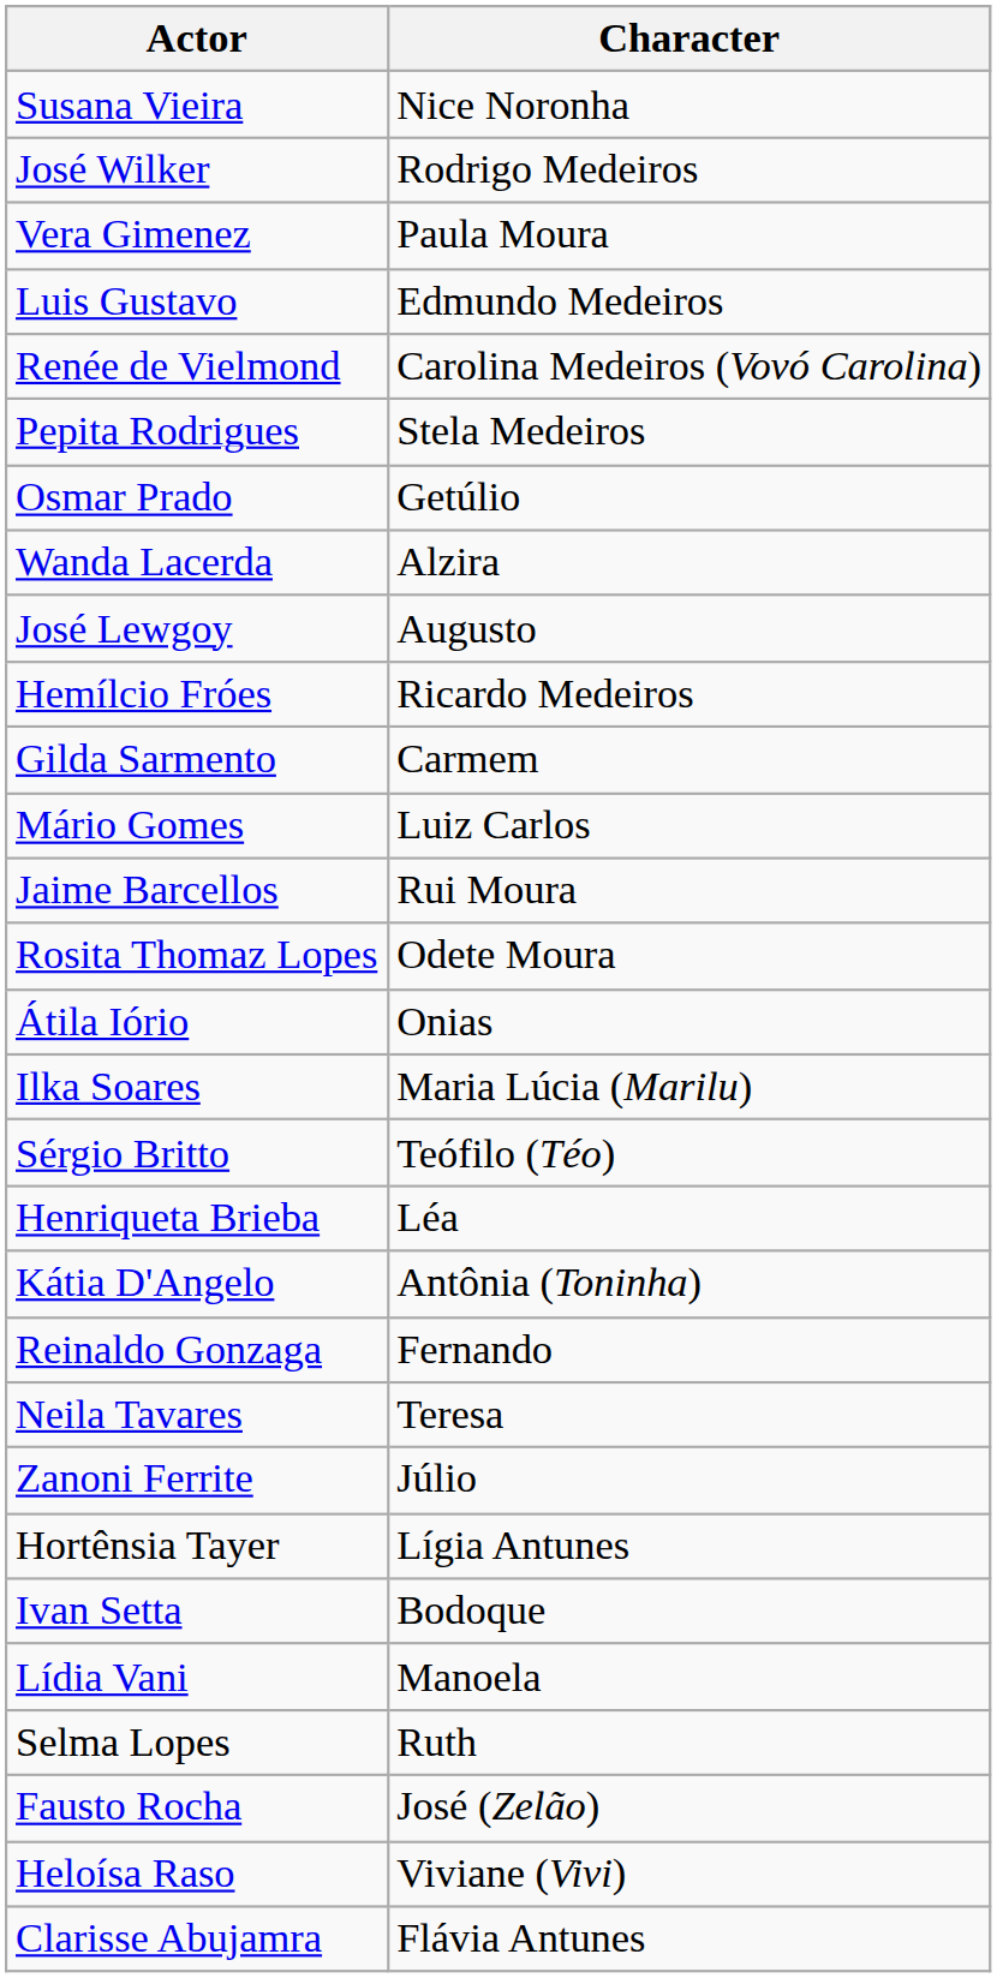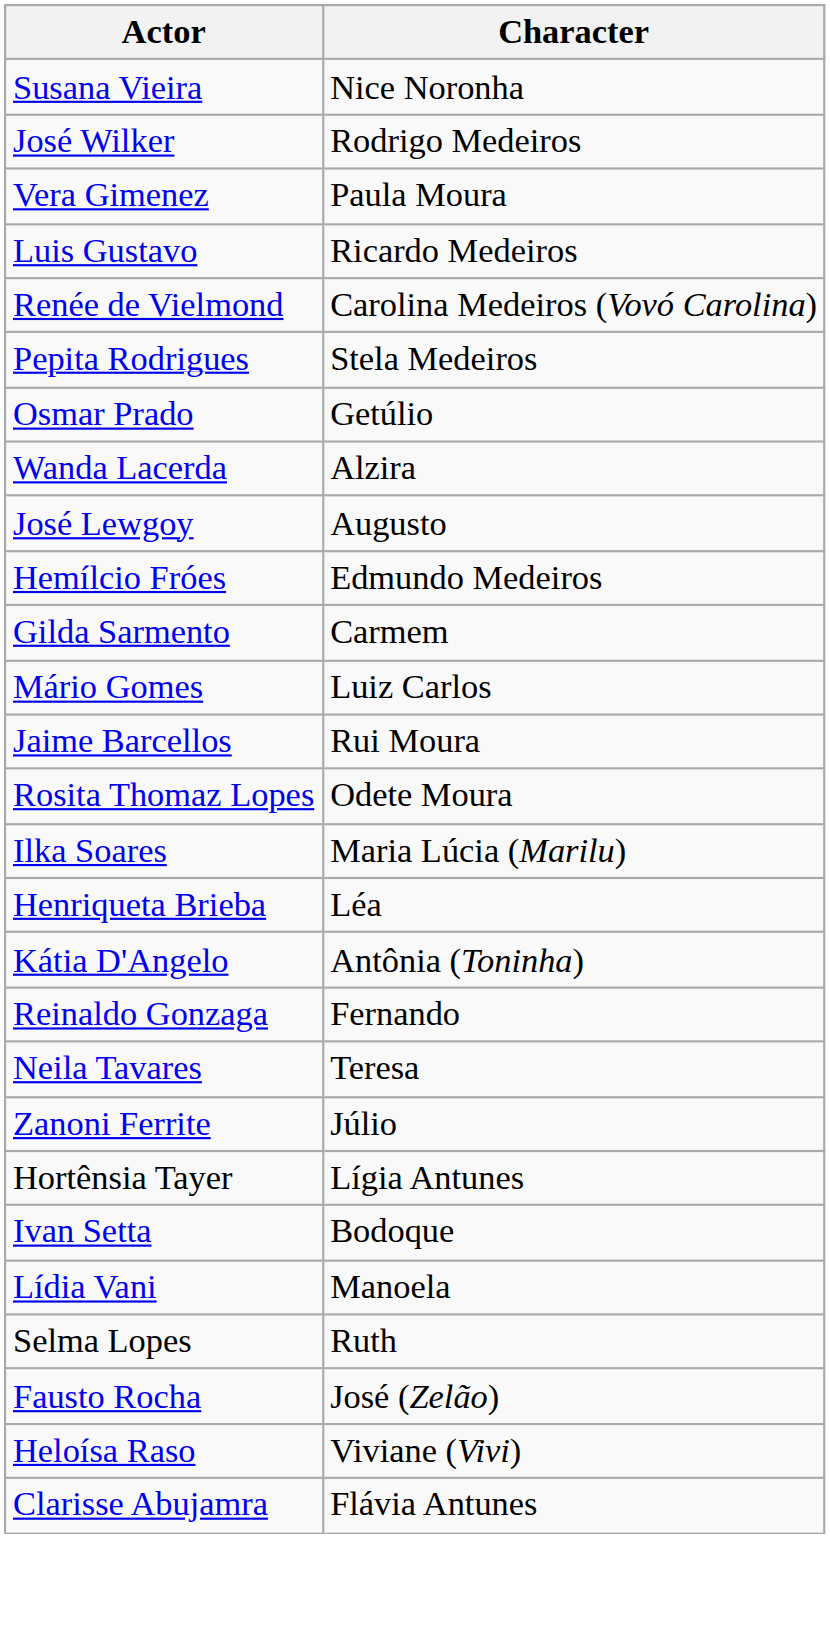 <table class="wikitable sortable">
 <tr style="background:#ccc;">
 <th>Actor </th>
 <th>Character </th>
 </tr>
 <tr>
 <td><a href='#'>Susana Vieira</a></td>
 <td>Nice Noronha</td>
 </tr>
 <tr>
 <td><a href='#'>José Wilker</a></td>
 <td>Rodrigo Medeiros</td>
 </tr>
 <tr>
 <td><a href='#'>Vera Gimenez</a></td>
 <td>Paula Moura</td>
 </tr>
 <tr>
 <td><a href='#'>Luis Gustavo</a></td>
-<td>Edmundo Medeiros</td>
+<td>Ricardo Medeiros</td>
 </tr>
 <tr>
 <td><a href='#'>Renée de Vielmond</a></td>
 <td>Carolina Medeiros (<em>Vovó Carolina</em>)</td>
 </tr>
 <tr>
 <td><a href='#'>Pepita Rodrigues</a></td>
 <td>Stela Medeiros</td>
 </tr>
 <tr>
 <td><a href='#'>Osmar Prado</a></td>
 <td>Getúlio</td>
 </tr>
 <tr>
 <td><a href='#'>Wanda Lacerda</a></td>
 <td>Alzira</td>
 </tr>
 <tr>
 <td><a href='#'>José Lewgoy</a></td>
 <td>Augusto</td>
 </tr>
 <tr>
 <td><a href='#'>Hemílcio Fróes</a></td>
-<td>Ricardo Medeiros</td>
+<td>Edmundo Medeiros</td>
 </tr>
 <tr>
 <td><a href='#'>Gilda Sarmento</a></td>
 <td>Carmem</td>
 </tr>
 <tr>
 <td><a href='#'>Mário Gomes</a></td>
 <td>Luiz Carlos</td>
 </tr>
 <tr>
 <td><a href='#'>Jaime Barcellos</a></td>
 <td>Rui Moura</td>
 </tr>
 <tr>
 <td><a href='#'>Rosita Thomaz Lopes</a></td>
 <td>Odete Moura</td>
 </tr>
 <tr>
-<td><a href='#'>Átila Iório</a></td>
-<td>Onias</td>
-</tr>
-<tr>
 <td><a href='#'>Ilka Soares</a></td>
 <td>Maria Lúcia (<em>Marilu</em>)</td>
-</tr>
-<tr>
-<td><a href='#'>Sérgio Britto</a></td>
-<td>Teófilo (<em>Téo</em>)</td>
 </tr>
 <tr>
 <td><a href='#'>Henriqueta Brieba</a></td>
 <td>Léa</td>
 </tr>
 <tr>
 <td><a href='#'>Kátia D'Angelo</a></td>
 <td>Antônia (<em>Toninha</em>)</td>
 </tr>
 <tr>
 <td><a href='#'>Reinaldo Gonzaga</a></td>
 <td>Fernando</td>
 </tr>
 <tr>
 <td><a href='#'>Neila Tavares</a></td>
 <td>Teresa</td>
 </tr>
 <tr>
 <td><a href='#'>Zanoni Ferrite</a></td>
 <td>Júlio</td>
 </tr>
 <tr>
 <td>Hortênsia Tayer</td>
 <td>Lígia Antunes</td>
 </tr>
 <tr>
 <td><a href='#'>Ivan Setta</a></td>
 <td>Bodoque</td>
 </tr>
 <tr>
 <td><a href='#'>Lídia Vani</a></td>
 <td>Manoela</td>
 </tr>
 <tr>
 <td>Selma Lopes</td>
 <td>Ruth</td>
 </tr>
 <tr>
 <td><a href='#'>Fausto Rocha</a></td>
 <td>José (<em>Zelão</em>)</td>
 </tr>
 <tr>
 <td><a href='#'>Heloísa Raso</a></td>
 <td>Viviane (<em>Vivi</em>)</td>
 </tr>
 <tr>
 <td><a href='#'>Clarisse Abujamra</a></td>
 <td>Flávia Antunes</td>
 </tr>
 </table>
